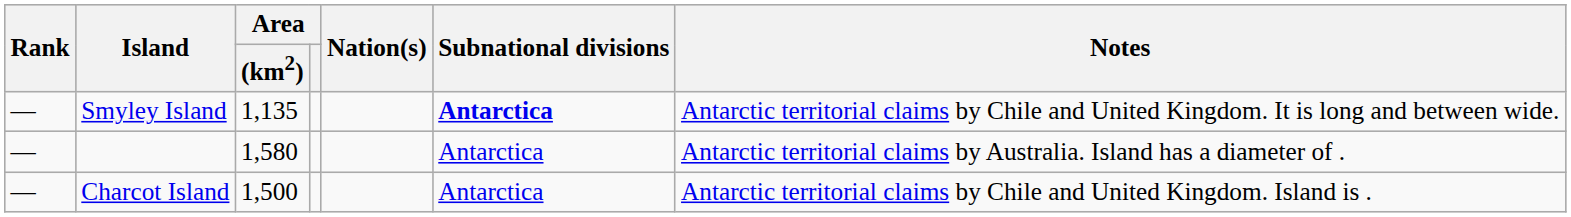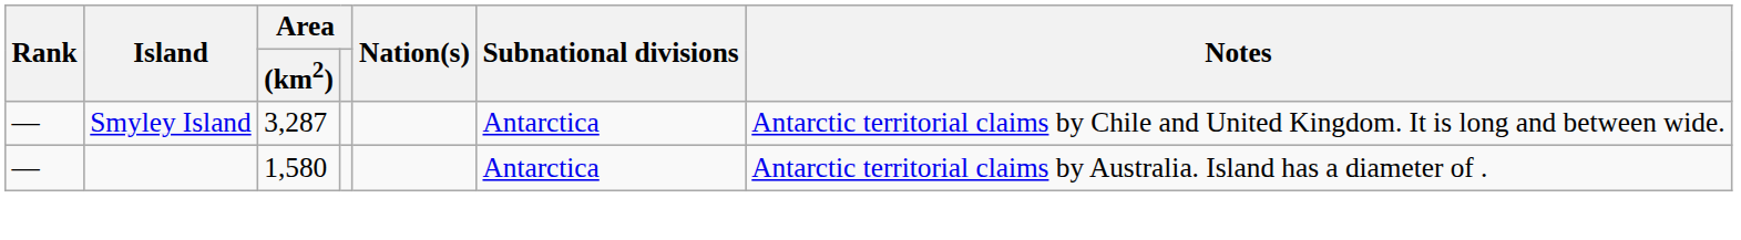 <table class="sortable wikitable">
 <tr>
 <th rowspan=2>Rank</th>
 <th rowspan=2>Island</th>
 <th colspan=2>Area</th>
 <th rowspan=2>Nation(s)</th>
 <th rowspan=2>Subnational divisions</th>
 <th rowspan=2>Notes</th>
 </tr>
 <tr>
 <th class="unsortable">(km<sup>2</sup>)</th>
 <th class="unsortable"></th>
 </tr>
 <tr>
 <td>—</td>
 <td><a href='#'>Smyley Island</a></td>
-<td>1,135</td>
+<td>3,287</td>
 <td></td>
 <td></td>
-<td><strong><a href='#'>Antarctica</a></strong></td>
+<td><a href='#'>Antarctica</a></td>
 <td><a href='#'>Antarctic territorial claims</a> by Chile and United Kingdom. It is  long and between  wide.</td>
 </tr>
 <tr>
 <td>—</td>
 <td></td>
 <td>1,580</td>
 <td></td>
 <td></td>
 <td><a href='#'>Antarctica</a></td>
 <td><a href='#'>Antarctic territorial claims</a> by Australia. Island has a diameter of .</td>
 </tr>
-<tr>
-<td>—</td>
-<td><a href='#'>Charcot Island</a></td>
-<td>1,500</td>
-<td></td>
-<td></td>
-<td><a href='#'>Antarctica</a></td>
-<td><a href='#'>Antarctic territorial claims</a> by Chile and United Kingdom. Island is .</td>
-</tr>
 </table>
